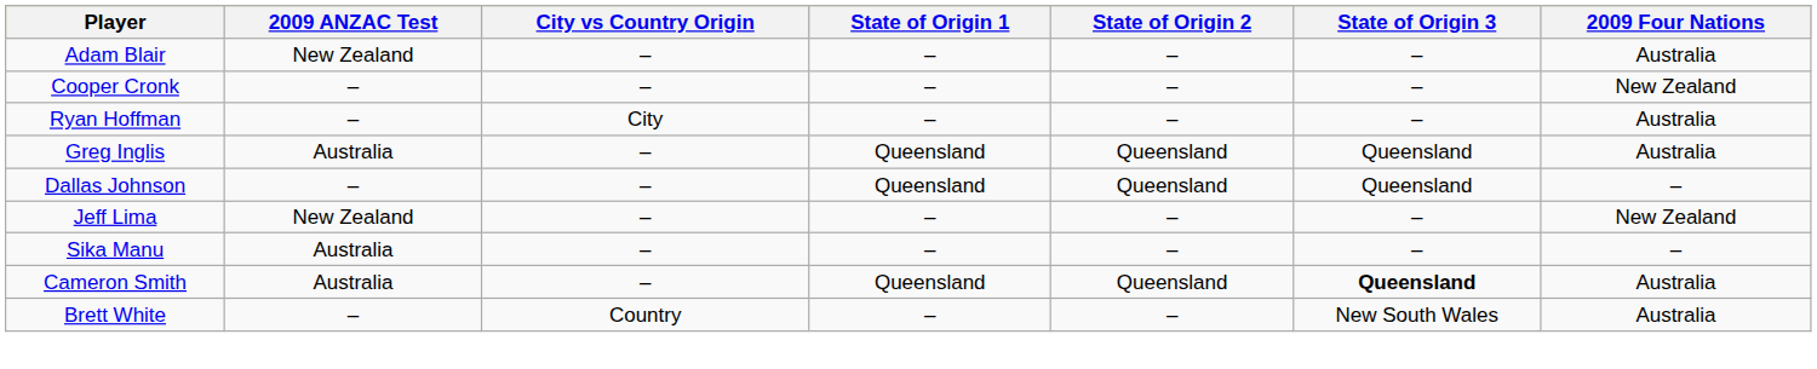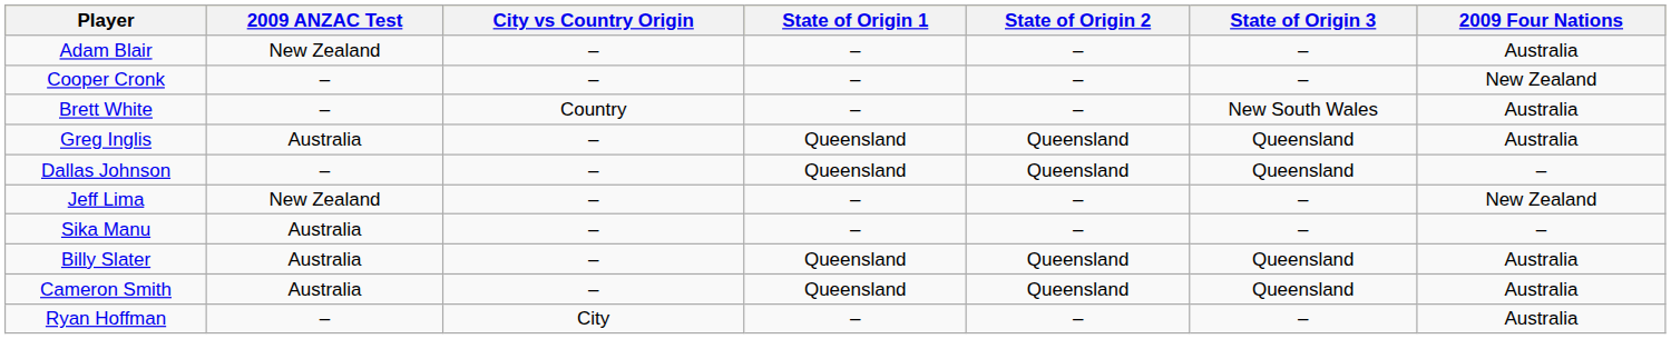 <table class="wikitable"  style="width:100%; font-size:90%; text-align:center">
 <tr style="background:#bdb76b;">
 <th>Player</th>
 <th><a href='#'>2009 ANZAC Test</a></th>
 <th><a href='#'>City vs Country Origin</a></th>
 <th><a href='#'>State of Origin 1</a></th>
 <th><a href='#'>State of Origin 2</a></th>
 <th><a href='#'>State of Origin 3</a></th>
 <th><a href='#'>2009 Four Nations</a></th>
 </tr>
 <tr>
 <td><a href='#'>Adam Blair</a></td>
 <td>New Zealand</td>
 <td>–</td>
 <td>–</td>
 <td>–</td>
 <td>–</td>
 <td>Australia</td>
 </tr>
 <tr>
 <td><a href='#'>Cooper Cronk</a></td>
 <td>–</td>
 <td>–</td>
 <td>–</td>
 <td>–</td>
 <td>–</td>
 <td>New Zealand</td>
 </tr>
 <tr>
-<td><a href='#'>Ryan Hoffman</a></td>
+<td><a href='#'>Brett White</a></td>
 <td>–</td>
-<td>City</td>
+<td>Country</td>
 <td>–</td>
 <td>–</td>
-<td>–</td>
+<td>New South Wales</td>
 <td>Australia</td>
 </tr>
 <tr>
 <td><a href='#'>Greg Inglis</a></td>
 <td>Australia</td>
 <td>–</td>
 <td>Queensland</td>
 <td>Queensland</td>
 <td>Queensland</td>
 <td>Australia</td>
 </tr>
 <tr>
 <td><a href='#'>Dallas Johnson</a></td>
 <td>–</td>
 <td>–</td>
 <td>Queensland</td>
 <td>Queensland</td>
 <td>Queensland</td>
 <td>–</td>
 </tr>
 <tr>
 <td><a href='#'>Jeff Lima</a></td>
 <td>New Zealand</td>
 <td>–</td>
 <td>–</td>
 <td>–</td>
 <td>–</td>
 <td>New Zealand</td>
 </tr>
 <tr>
 <td><a href='#'>Sika Manu</a></td>
 <td>Australia</td>
 <td>–</td>
 <td>–</td>
 <td>–</td>
 <td>–</td>
 <td>–</td>
 </tr>
 <tr>
+<td><a href='#'>Billy Slater</a></td>
+<td>Australia</td>
+<td>–</td>
+<td>Queensland</td>
+<td>Queensland</td>
+<td>Queensland</td>
+<td>Australia</td>
+</tr>
+<tr>
 <td><a href='#'>Cameron Smith</a></td>
 <td>Australia</td>
 <td>–</td>
 <td>Queensland</td>
 <td>Queensland</td>
-<td><strong>Queensland</strong></td>
+<td>Queensland</td>
 <td>Australia</td>
 </tr>
 <tr>
-<td><a href='#'>Brett White</a></td>
+<td><a href='#'>Ryan Hoffman</a></td>
 <td>–</td>
-<td>Country</td>
+<td>City</td>
 <td>–</td>
 <td>–</td>
-<td>New South Wales</td>
+<td>–</td>
 <td>Australia</td>
 </tr>
 </table>
